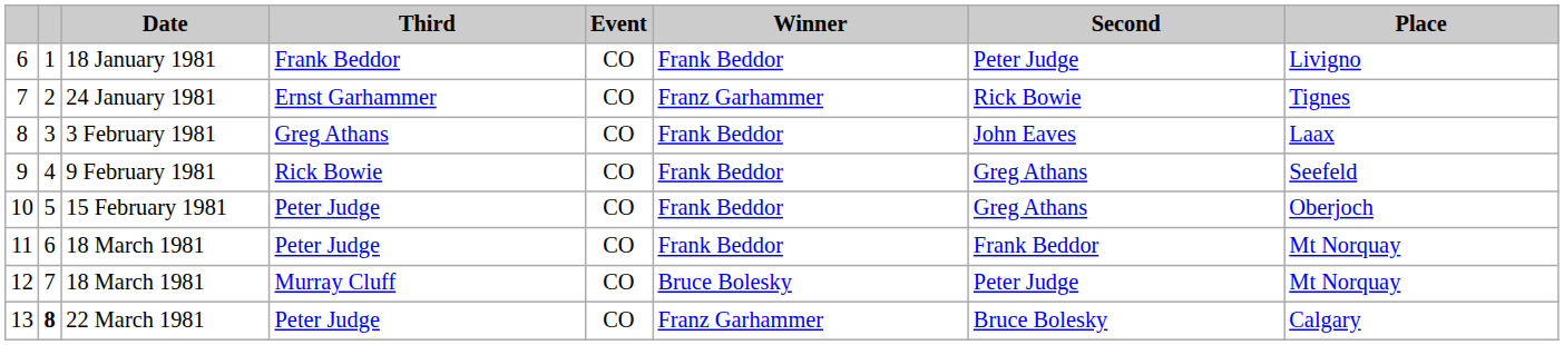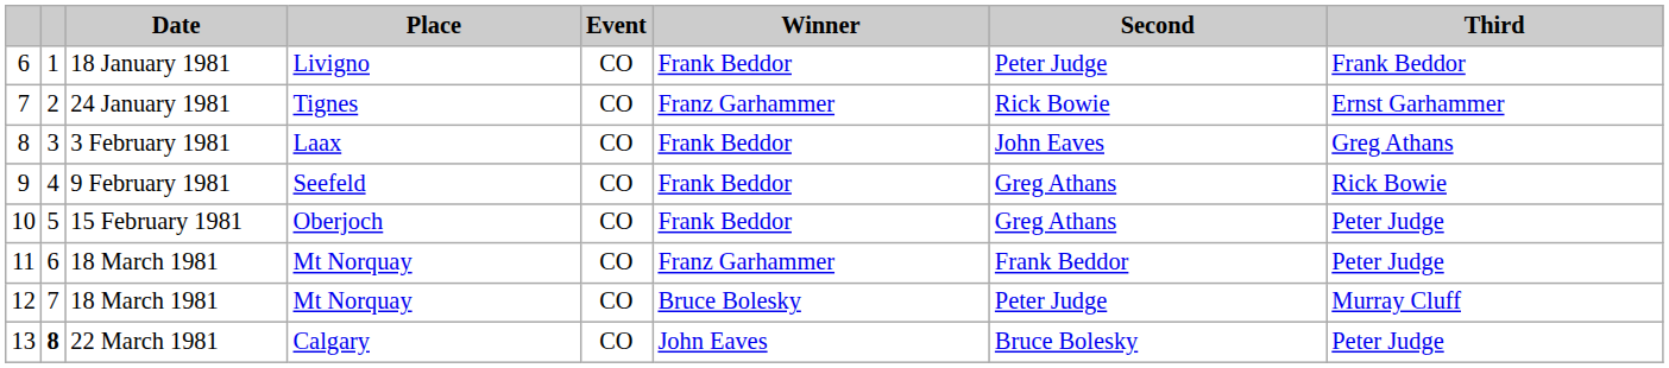 <table class="wikitable plainrowheaders" style="background:#fff; font-size:86%; line-height:16px; border:grey solid 1px; border-collapse:collapse;">
 <tr style="background:#ccc; text-align:center;">
 <th scope="col" style="background:#ccc; width=20 px;"></th>
 <th scope="col" style="background:#ccc; width=30 px;"></th>
 <th scope="col" style="background:#ccc; width:120px;">Date</th>
-<th scope="col" style="background:#ccc; width:185px;">Third</th>
+<th scope="col" style="background:#ccc; width:160px;">Place</th>
 <th scope="col" style="background:#ccc; width:15px;">Event</th>
 <th scope="col" style="background:#ccc; width:185px;">Winner</th>
 <th scope="col" style="background:#ccc; width:185px;">Second</th>
-<th scope="col" style="background:#ccc; width:160px;">Place</th>
+<th scope="col" style="background:#ccc; width:185px;">Third</th>
 </tr>
 <tr>
 <td align=center>6</td>
 <td align=center>1</td>
 <td>18 January 1981</td>
-<td> <a href='#'>Frank Beddor</a></td>
+<td> <a href='#'>Livigno</a></td>
 <td align=center>CO</td>
 <td> <a href='#'>Frank Beddor</a></td>
 <td> <a href='#'>Peter Judge</a></td>
-<td> <a href='#'>Livigno</a></td>
+<td> <a href='#'>Frank Beddor</a></td>
 </tr>
 <tr>
 <td align=center>7</td>
 <td align=center>2</td>
 <td>24 January 1981</td>
-<td> <a href='#'>Ernst Garhammer</a></td>
+<td> <a href='#'>Tignes</a></td>
 <td align=center>CO</td>
 <td> <a href='#'>Franz Garhammer</a></td>
 <td> <a href='#'>Rick Bowie</a></td>
-<td> <a href='#'>Tignes</a></td>
+<td> <a href='#'>Ernst Garhammer</a></td>
 </tr>
 <tr>
 <td align=center>8</td>
 <td align=center>3</td>
 <td>3 February 1981</td>
-<td> <a href='#'>Greg Athans</a></td>
+<td> <a href='#'>Laax</a></td>
 <td align=center>CO</td>
 <td> <a href='#'>Frank Beddor</a></td>
 <td> <a href='#'>John Eaves</a></td>
-<td> <a href='#'>Laax</a></td>
+<td> <a href='#'>Greg Athans</a></td>
 </tr>
 <tr>
 <td align=center>9</td>
 <td align=center>4</td>
 <td>9 February 1981</td>
-<td> <a href='#'>Rick Bowie</a></td>
+<td> <a href='#'>Seefeld</a></td>
 <td align=center>CO</td>
 <td> <a href='#'>Frank Beddor</a></td>
 <td> <a href='#'>Greg Athans</a></td>
-<td> <a href='#'>Seefeld</a></td>
+<td> <a href='#'>Rick Bowie</a></td>
 </tr>
 <tr>
 <td align=center>10</td>
 <td align=center>5</td>
 <td>15 February 1981</td>
-<td> <a href='#'>Peter Judge</a></td>
+<td> <a href='#'>Oberjoch</a></td>
 <td align=center>CO</td>
 <td> <a href='#'>Frank Beddor</a></td>
 <td> <a href='#'>Greg Athans</a></td>
-<td> <a href='#'>Oberjoch</a></td>
+<td> <a href='#'>Peter Judge</a></td>
 </tr>
 <tr>
 <td align=center>11</td>
 <td align=center>6</td>
 <td>18 March 1981</td>
+<td> <a href='#'>Mt Norquay</a></td>
+<td align=center>CO</td>
+<td> <a href='#'>Franz Garhammer</a></td>
+<td> <a href='#'>Frank Beddor</a></td>
 <td> <a href='#'>Peter Judge</a></td>
-<td align=center>CO</td>
-<td> <a href='#'>Frank Beddor</a></td>
-<td> <a href='#'>Frank Beddor</a></td>
-<td> <a href='#'>Mt Norquay</a></td>
 </tr>
 <tr>
 <td align=center>12</td>
 <td align=center>7</td>
 <td>18 March 1981</td>
-<td> <a href='#'>Murray Cluff</a></td>
+<td> <a href='#'>Mt Norquay</a></td>
 <td align=center>CO</td>
 <td> <a href='#'>Bruce Bolesky</a></td>
 <td> <a href='#'>Peter Judge</a></td>
-<td> <a href='#'>Mt Norquay</a></td>
+<td> <a href='#'>Murray Cluff</a></td>
 </tr>
 <tr>
 <td align=center>13</td>
 <td align=center><strong>8</strong></td>
 <td>22 March 1981</td>
+<td> <a href='#'>Calgary</a></td>
+<td align=center>CO</td>
+<td> <a href='#'>John Eaves</a></td>
+<td> <a href='#'>Bruce Bolesky</a></td>
 <td> <a href='#'>Peter Judge</a></td>
-<td align=center>CO</td>
-<td> <a href='#'>Franz Garhammer</a></td>
-<td> <a href='#'>Bruce Bolesky</a></td>
-<td> <a href='#'>Calgary</a></td>
 </tr>
 </table>
